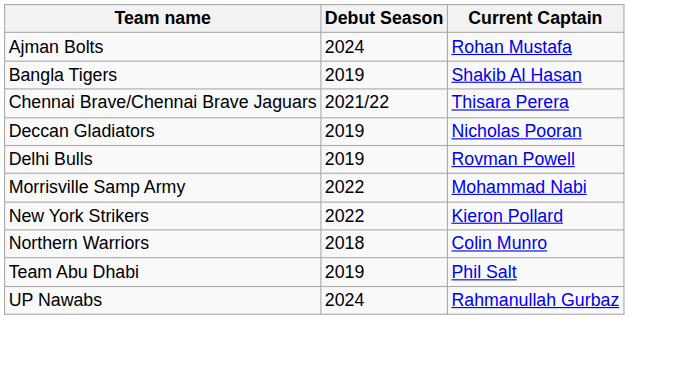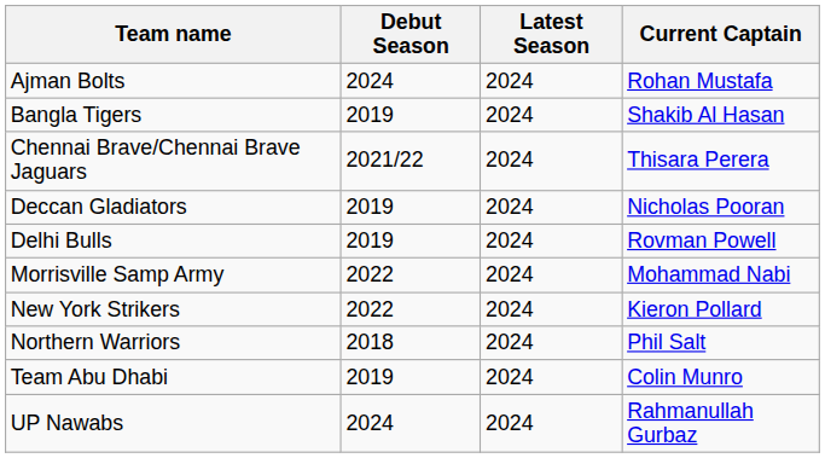 <table class="wikitable">
 <tr>
 <th>Team name</th>
 <th>Debut Season</th>
+<th>Latest Season</th>
 <th>Current Captain</th>
 </tr>
 <tr>
 <td>Ajman Bolts</td>
+<td>2024</td>
 <td>2024</td>
 <td><a href='#'>Rohan Mustafa</a></td>
 </tr>
 <tr>
 <td>Bangla Tigers</td>
 <td>2019</td>
+<td>2024</td>
 <td><a href='#'>Shakib Al Hasan</a></td>
 </tr>
 <tr>
 <td>Chennai Brave/Chennai Brave Jaguars</td>
 <td>2021/22</td>
+<td>2024</td>
 <td><a href='#'>Thisara Perera</a></td>
 </tr>
 <tr>
 <td>Deccan Gladiators</td>
 <td>2019</td>
+<td>2024</td>
 <td><a href='#'>Nicholas Pooran</a></td>
 </tr>
 <tr>
 <td>Delhi Bulls</td>
 <td>2019</td>
+<td>2024</td>
 <td><a href='#'>Rovman Powell</a></td>
 </tr>
 <tr>
 <td>Morrisville Samp Army</td>
 <td>2022</td>
+<td>2024</td>
 <td><a href='#'>Mohammad Nabi</a></td>
 </tr>
 <tr>
 <td>New York Strikers</td>
 <td>2022</td>
+<td>2024</td>
 <td><a href='#'>Kieron Pollard</a></td>
 </tr>
 <tr>
 <td>Northern Warriors</td>
 <td>2018</td>
-<td><a href='#'>Colin Munro</a></td>
+<td>2024</td>
+<td><a href='#'>Phil Salt</a></td>
 </tr>
 <tr>
 <td>Team Abu Dhabi</td>
 <td>2019</td>
-<td><a href='#'>Phil Salt</a></td>
+<td>2024</td>
+<td><a href='#'>Colin Munro</a></td>
 </tr>
 <tr>
 <td>UP Nawabs</td>
 <td>2024</td>
+<td>2024</td>
 <td><a href='#'>Rahmanullah Gurbaz</a></td>
 </tr>
 </table>
